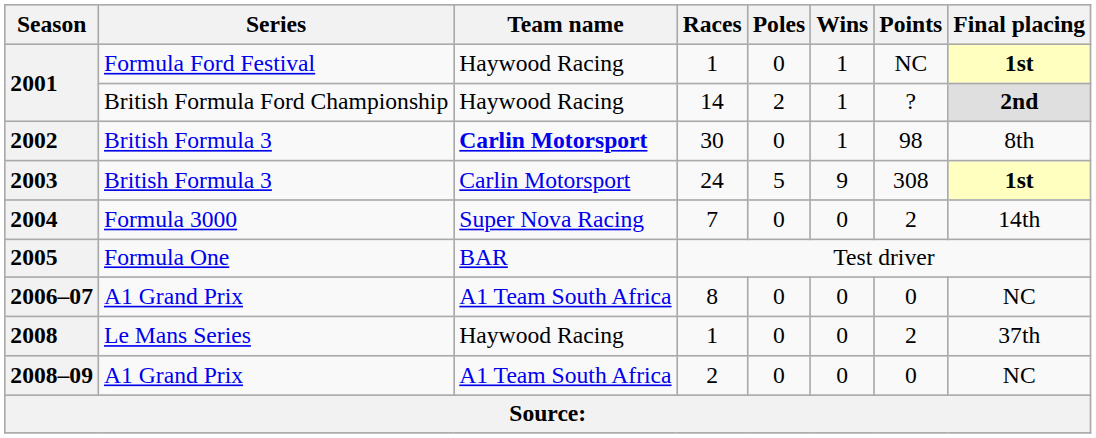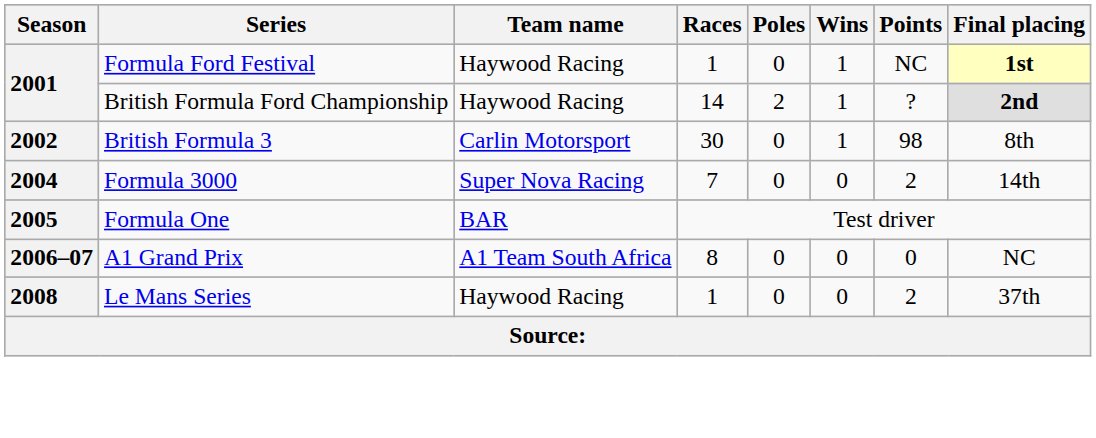 <table class="wikitable" style="font-size: 90%; text-align:center">
 <tr>
 <th>Season</th>
 <th>Series</th>
 <th>Team name</th>
 <th>Races</th>
 <th>Poles</th>
 <th>Wins</th>
 <th>Points</th>
 <th>Final placing</th>
 </tr>
 <tr>
 <th rowspan=2 style="text-align:left">2001</th>
 <td style="text-align:left"><a href='#'>Formula Ford Festival</a></td>
 <td style="text-align:left">Haywood Racing</td>
 <td>1</td>
 <td>0</td>
 <td>1</td>
 <td>NC</td>
 <td style="background:#FFFFBF"><strong>1st</strong></td>
 </tr>
 <tr>
 <td style="text-align:left">British Formula Ford Championship</td>
 <td style="text-align:left">Haywood Racing</td>
 <td>14</td>
 <td>2</td>
 <td>1</td>
 <td>?</td>
 <td style="background:#DFDFDF"><strong>2nd</strong></td>
 </tr>
 <tr>
 <th style="text-align:left">2002</th>
 <td style="text-align:left"><a href='#'>British Formula 3</a></td>
-<td style="text-align:left"><strong><a href='#'>Carlin Motorsport</a></strong></td>
+<td style="text-align:left"><a href='#'>Carlin Motorsport</a></td>
 <td>30</td>
 <td>0</td>
 <td>1</td>
 <td>98</td>
 <td style="text-align:center">8th</td>
-</tr>
-<tr>
-<th style="text-align:left">2003</th>
-<td style="text-align:left"><a href='#'>British Formula 3</a></td>
-<td style="text-align:left"><a href='#'>Carlin Motorsport</a></td>
-<td>24</td>
-<td>5</td>
-<td>9</td>
-<td>308</td>
-<td style="background:#FFFFBF"><strong>1st</strong></td>
 </tr>
 <tr>
 <th style="text-align:left">2004</th>
 <td style="text-align:left"><a href='#'>Formula 3000</a></td>
 <td style="text-align:left"><a href='#'>Super Nova Racing</a></td>
 <td>7</td>
 <td>0</td>
 <td>0</td>
 <td>2</td>
 <td style="text-align:center">14th</td>
 </tr>
 <tr>
 <th style="text-align:left">2005</th>
 <td style="text-align:left"><a href='#'>Formula One</a></td>
 <td style="text-align:left"><a href='#'>BAR</a></td>
 <td colspan=5 style="text-align:center">Test driver</td>
 </tr>
 <tr>
 <th style="text-align:left">2006–07</th>
 <td style="text-align:left"><a href='#'>A1 Grand Prix</a></td>
 <td style="text-align:left"><a href='#'>A1 Team South Africa</a></td>
 <td>8</td>
 <td>0</td>
 <td>0</td>
 <td>0</td>
 <td style="text-align:center">NC</td>
 </tr>
 <tr>
 <th style="text-align:left">2008</th>
 <td style="text-align:left"><a href='#'>Le Mans Series</a></td>
 <td style="text-align:left">Haywood Racing</td>
 <td>1</td>
 <td>0</td>
 <td>0</td>
 <td>2</td>
 <td style="text-align:center">37th</td>
 </tr>
 <tr>
-<th style="text-align:left">2008–09</th>
-<td style="text-align:left"><a href='#'>A1 Grand Prix</a></td>
-<td style="text-align:left"><a href='#'>A1 Team South Africa</a></td>
-<td>2</td>
-<td>0</td>
-<td>0</td>
-<td>0</td>
-<td style="text-align:center">NC</td>
-</tr>
-<tr>
 <th colspan=8 style="text-align:center">Source:</th>
 </tr>
 </table>
